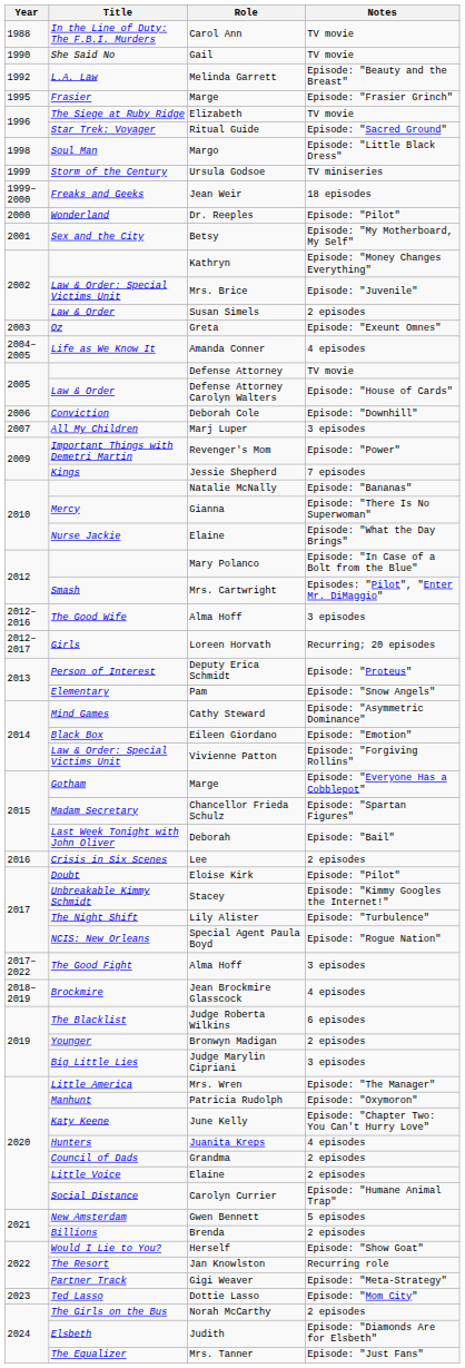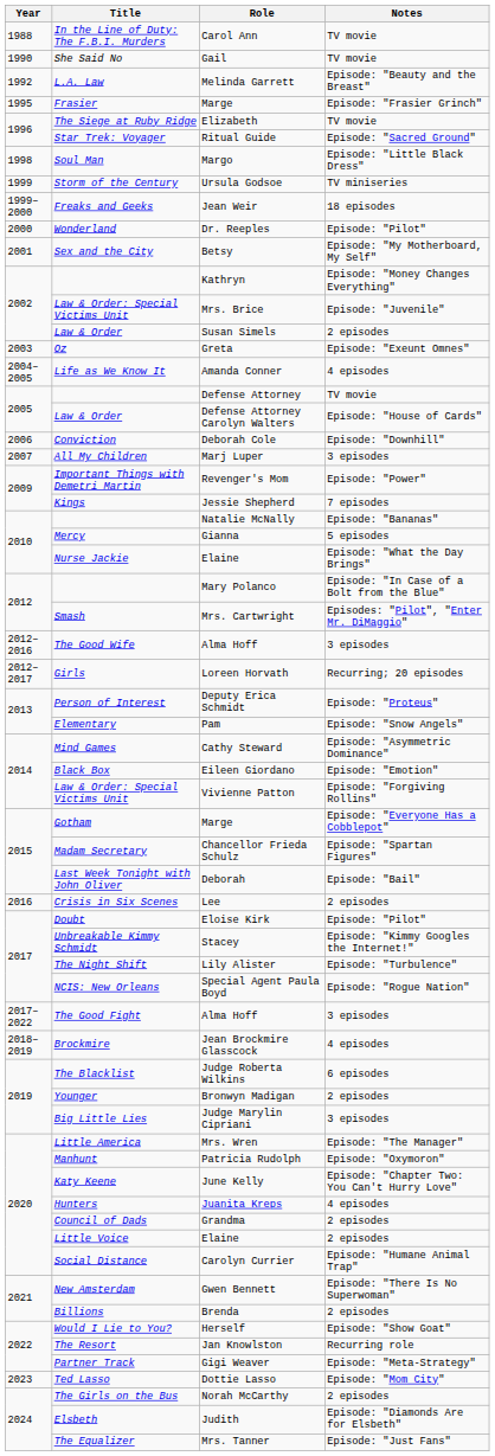 <table class="wikitable sortable">
 <tr>
 <th>Year</th>
 <th>Title</th>
 <th>Role</th>
 <th class="unsortable">Notes</th>
 </tr>
 <tr>
 <td>1988</td>
 <td><em><a href='#'>In the Line of Duty: The F.B.I. Murders</a></em></td>
 <td>Carol Ann</td>
 <td>TV movie</td>
 </tr>
 <tr>
 <td>1990</td>
 <td><em>She Said No</em></td>
 <td>Gail</td>
 <td>TV movie</td>
 </tr>
 <tr>
 <td>1992</td>
 <td><em><a href='#'>L.A. Law</a></em></td>
 <td>Melinda Garrett</td>
 <td>Episode: "Beauty and the Breast"</td>
 </tr>
 <tr>
 <td>1995</td>
 <td><em><a href='#'>Frasier</a></em></td>
 <td>Marge</td>
 <td>Episode: "Frasier Grinch"</td>
 </tr>
 <tr>
 <td rowspan="2">1996</td>
 <td><em><a href='#'>The Siege at Ruby Ridge</a></em></td>
 <td>Elizabeth</td>
 <td>TV movie</td>
 </tr>
 <tr>
 <td><em><a href='#'>Star Trek: Voyager</a></em></td>
 <td>Ritual Guide</td>
 <td>Episode: "<a href='#'>Sacred Ground</a>"</td>
 </tr>
 <tr>
 <td>1998</td>
 <td><em><a href='#'>Soul Man</a></em></td>
 <td>Margo</td>
 <td>Episode: "Little Black Dress"</td>
 </tr>
 <tr>
 <td>1999</td>
 <td><em><a href='#'>Storm of the Century</a></em></td>
 <td>Ursula Godsoe</td>
 <td>TV miniseries</td>
 </tr>
 <tr>
 <td>1999–2000</td>
 <td><em><a href='#'>Freaks and Geeks</a></em></td>
 <td>Jean Weir</td>
 <td>18 episodes</td>
 </tr>
 <tr>
 <td>2000</td>
 <td><em><a href='#'>Wonderland</a></em></td>
 <td>Dr. Reeples</td>
 <td>Episode: "Pilot"</td>
 </tr>
 <tr>
 <td>2001</td>
 <td><em><a href='#'>Sex and the City</a></em></td>
 <td>Betsy</td>
 <td>Episode: "My Motherboard, My Self"</td>
 </tr>
 <tr>
 <td rowspan="3">2002</td>
 <td><em></em></td>
 <td>Kathryn</td>
 <td>Episode: "Money Changes Everything"</td>
 </tr>
 <tr>
 <td><em><a href='#'>Law & Order: Special Victims Unit</a></em></td>
 <td>Mrs. Brice</td>
 <td>Episode: "Juvenile"</td>
 </tr>
 <tr>
 <td><em><a href='#'>Law & Order</a></em></td>
 <td>Susan Simels</td>
 <td>2 episodes</td>
 </tr>
 <tr>
 <td>2003</td>
 <td><em><a href='#'>Oz</a></em></td>
 <td>Greta</td>
 <td>Episode: "Exeunt Omnes"</td>
 </tr>
 <tr>
 <td>2004–2005</td>
 <td><em><a href='#'>Life as We Know It</a></em></td>
 <td>Amanda Conner</td>
 <td>4 episodes</td>
 </tr>
 <tr>
 <td rowspan="2">2005</td>
 <td><em></em></td>
 <td>Defense Attorney</td>
 <td>TV movie</td>
 </tr>
 <tr>
 <td><em><a href='#'>Law & Order</a></em></td>
 <td>Defense Attorney Carolyn Walters</td>
 <td>Episode: "House of Cards"</td>
 </tr>
 <tr>
 <td>2006</td>
 <td><em><a href='#'>Conviction</a></em></td>
 <td>Deborah Cole</td>
 <td>Episode: "Downhill"</td>
 </tr>
 <tr>
 <td>2007</td>
 <td><em><a href='#'>All My Children</a></em></td>
 <td>Marj Luper</td>
 <td>3 episodes</td>
 </tr>
 <tr>
 <td rowspan="2">2009</td>
 <td><em><a href='#'>Important Things with Demetri Martin</a></em></td>
 <td>Revenger's Mom</td>
 <td>Episode: "Power"</td>
 </tr>
 <tr>
 <td><em><a href='#'>Kings</a></em></td>
 <td>Jessie Shepherd</td>
 <td>7 episodes</td>
 </tr>
 <tr>
 <td rowspan="3">2010</td>
 <td><em></em></td>
 <td>Natalie McNally</td>
 <td>Episode: "Bananas"</td>
 </tr>
 <tr>
 <td><em><a href='#'>Mercy</a></em></td>
 <td>Gianna</td>
-<td>Episode: "There Is No Superwoman"</td>
+<td>5 episodes</td>
 </tr>
 <tr>
 <td><em><a href='#'>Nurse Jackie</a></em></td>
 <td>Elaine</td>
 <td>Episode: "What the Day Brings"</td>
 </tr>
 <tr>
 <td rowspan="2">2012</td>
 <td><em></em></td>
 <td>Mary Polanco</td>
 <td>Episode: "In Case of a Bolt from the Blue"</td>
 </tr>
 <tr>
 <td><em><a href='#'>Smash</a></em></td>
 <td>Mrs. Cartwright</td>
 <td>Episodes: "<a href='#'>Pilot</a>", "<a href='#'>Enter Mr. DiMaggio</a>"</td>
 </tr>
 <tr>
 <td>2012–2016</td>
 <td><em><a href='#'>The Good Wife</a></em></td>
 <td>Alma Hoff</td>
 <td>3 episodes</td>
 </tr>
 <tr>
 <td>2012–2017</td>
 <td><em><a href='#'>Girls</a></em></td>
 <td>Loreen Horvath</td>
 <td>Recurring; 20 episodes</td>
 </tr>
 <tr>
 <td rowspan="2">2013</td>
 <td><em><a href='#'>Person of Interest</a></em></td>
 <td>Deputy Erica Schmidt</td>
 <td>Episode: "<a href='#'>Proteus</a>"</td>
 </tr>
 <tr>
 <td><em><a href='#'>Elementary</a></em></td>
 <td>Pam</td>
 <td>Episode: "Snow Angels"</td>
 </tr>
 <tr>
 <td rowspan="3">2014</td>
 <td><em><a href='#'>Mind Games</a></em></td>
 <td>Cathy Steward</td>
 <td>Episode: "Asymmetric Dominance"</td>
 </tr>
 <tr>
 <td><em><a href='#'>Black Box</a></em></td>
 <td>Eileen Giordano</td>
 <td>Episode: "Emotion"</td>
 </tr>
 <tr>
 <td><em><a href='#'>Law & Order: Special Victims Unit</a></em></td>
 <td>Vivienne Patton</td>
 <td>Episode: "Forgiving Rollins"</td>
 </tr>
 <tr>
 <td rowspan="3">2015</td>
 <td><em><a href='#'>Gotham</a></em></td>
 <td>Marge</td>
 <td>Episode: "<a href='#'>Everyone Has a Cobblepot</a>"</td>
 </tr>
 <tr>
 <td><em><a href='#'>Madam Secretary</a></em></td>
 <td>Chancellor Frieda Schulz</td>
 <td>Episode: "Spartan Figures"</td>
 </tr>
 <tr>
 <td><em><a href='#'>Last Week Tonight with John Oliver</a></em></td>
 <td>Deborah</td>
 <td>Episode: "Bail"</td>
 </tr>
 <tr>
 <td>2016</td>
 <td><em><a href='#'>Crisis in Six Scenes</a></em></td>
 <td>Lee</td>
 <td>2 episodes</td>
 </tr>
 <tr>
 <td rowspan="4">2017</td>
 <td><em><a href='#'>Doubt</a></em></td>
 <td>Eloise Kirk</td>
 <td>Episode: "Pilot"</td>
 </tr>
 <tr>
 <td><em><a href='#'>Unbreakable Kimmy Schmidt</a></em></td>
 <td>Stacey</td>
 <td>Episode: "Kimmy Googles the Internet!"</td>
 </tr>
 <tr>
 <td><em><a href='#'>The Night Shift</a></em></td>
 <td>Lily Alister</td>
 <td>Episode: "Turbulence"</td>
 </tr>
 <tr>
 <td><em><a href='#'>NCIS: New Orleans</a></em></td>
 <td>Special Agent Paula Boyd</td>
 <td>Episode: "Rogue Nation"</td>
 </tr>
 <tr>
 <td>2017–2022</td>
 <td><em><a href='#'>The Good Fight</a></em></td>
 <td>Alma Hoff</td>
 <td>3 episodes</td>
 </tr>
 <tr>
 <td>2018–2019</td>
 <td><em><a href='#'>Brockmire</a></em></td>
 <td>Jean Brockmire Glasscock</td>
 <td>4 episodes</td>
 </tr>
 <tr>
 <td rowspan="3">2019</td>
 <td><em><a href='#'>The Blacklist</a></em></td>
 <td>Judge Roberta Wilkins</td>
 <td>6 episodes</td>
 </tr>
 <tr>
 <td><em><a href='#'>Younger</a></em></td>
 <td>Bronwyn Madigan</td>
 <td>2 episodes</td>
 </tr>
 <tr>
 <td><em><a href='#'>Big Little Lies</a></em></td>
 <td>Judge Marylin Cipriani</td>
 <td>3 episodes</td>
 </tr>
 <tr>
 <td rowspan="7">2020</td>
 <td><em><a href='#'>Little America</a></em></td>
 <td>Mrs. Wren</td>
 <td>Episode: "The Manager"</td>
 </tr>
 <tr>
 <td><em><a href='#'>Manhunt</a></em></td>
 <td>Patricia Rudolph</td>
 <td>Episode: "Oxymoron"</td>
 </tr>
 <tr>
 <td><em><a href='#'>Katy Keene</a></em></td>
 <td>June Kelly</td>
 <td>Episode: "Chapter Two: You Can't Hurry Love"</td>
 </tr>
 <tr>
 <td><em><a href='#'>Hunters</a></em></td>
 <td><a href='#'>Juanita Kreps</a></td>
 <td>4 episodes</td>
 </tr>
 <tr>
 <td><em><a href='#'>Council of Dads</a></em></td>
 <td>Grandma</td>
 <td>2 episodes</td>
 </tr>
 <tr>
 <td><em><a href='#'>Little Voice</a></em></td>
 <td>Elaine</td>
 <td>2 episodes</td>
 </tr>
 <tr>
 <td><em><a href='#'>Social Distance</a></em></td>
 <td>Carolyn Currier</td>
 <td>Episode: "Humane Animal Trap"</td>
 </tr>
 <tr>
 <td rowspan="2">2021</td>
 <td><em><a href='#'>New Amsterdam</a></em></td>
 <td>Gwen Bennett</td>
-<td>5 episodes</td>
+<td>Episode: "There Is No Superwoman"</td>
 </tr>
 <tr>
 <td><em><a href='#'>Billions</a></em></td>
 <td>Brenda</td>
 <td>2 episodes</td>
 </tr>
 <tr>
 <td rowspan="3">2022</td>
 <td><em><a href='#'>Would I Lie to You?</a></em></td>
 <td>Herself</td>
 <td>Episode: "Show Goat"</td>
 </tr>
 <tr>
 <td><em><a href='#'>The Resort</a></em></td>
 <td>Jan Knowlston</td>
 <td>Recurring role</td>
 </tr>
 <tr>
 <td><em><a href='#'>Partner Track</a></em></td>
 <td>Gigi Weaver</td>
 <td>Episode: "Meta-Strategy"</td>
 </tr>
 <tr>
 <td>2023</td>
 <td><em><a href='#'>Ted Lasso</a></em></td>
 <td>Dottie Lasso</td>
 <td>Episode: "<a href='#'>Mom City</a>"</td>
 </tr>
 <tr>
 <td rowspan="3">2024</td>
 <td><em><a href='#'>The Girls on the Bus</a></em></td>
 <td>Norah McCarthy</td>
 <td>2 episodes</td>
 </tr>
 <tr>
 <td><em><a href='#'>Elsbeth</a></em></td>
 <td>Judith</td>
 <td>Episode: "Diamonds Are for Elsbeth"</td>
 </tr>
 <tr>
 <td><em><a href='#'>The Equalizer</a></em></td>
 <td>Mrs. Tanner</td>
 <td>Episode: "Just Fans"</td>
 </tr>
 </table>
